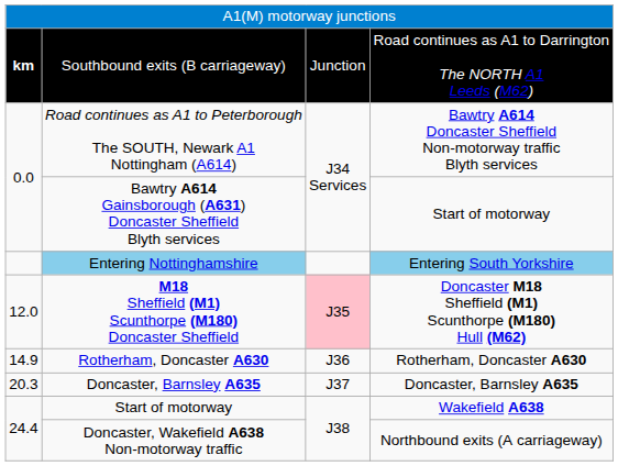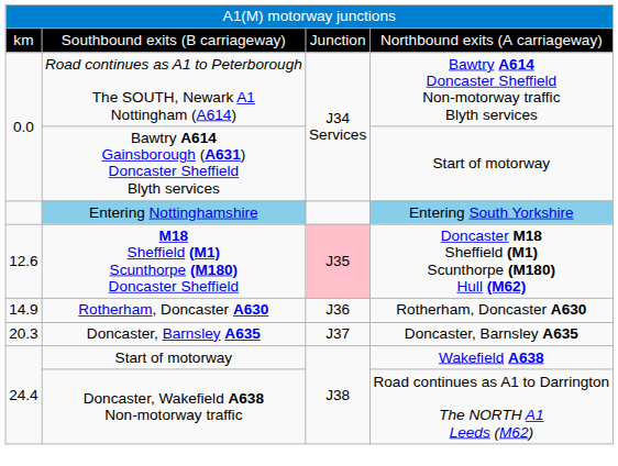 <table border=1 cellpadding=2 style="margin-left:1em; margin-bottom: 1em;  border-collapse: collapse; " class="wikitable">
 <tr align="center" bgcolor="0080d0" style="color: white;">
 <td colspan="4">A1(M) motorway junctions</td>
 </tr>
 <tr align="center" bgcolor="000000" style="color: white">
-<td><strong>km</strong></td>
+<td>km</td>
 <td>Southbound exits (B carriageway)</td>
 <td>Junction</td>
-<td></em>Road continues as A1 to Darrington<em><br><br>The NORTH <a href='#'>A1</a><br><a href='#'>Leeds</a> (<a href='#'>M62</a>)</td>
+<td>Northbound exits (A carriageway)</td>
 </tr>
 <tr align="center">
 <td rowspan="2">0.0</td>
 <td><em>Road continues as A1 to Peterborough</em><br><br>The SOUTH, Newark <a href='#'>A1</a><br>Nottingham (<a href='#'>A614</a>)<em></td>
 <td rowspan="2">J34<br></em>Services<em></td>
 <td><a href='#'>Bawtry</a> <a href='#'><span><strong>A614</strong></span></a> <br><a href='#'>Doncaster Sheffield</a> <br></em>Non-motorway traffic<em><br></em>Blyth services<em></td>
 </tr>
 <tr align="center">
 <td>Bawtry <span><strong>A614</strong></span><br><a href='#'>Gainsborough</a> (<a href='#'><span><strong>A631</strong></span></a>)<br><a href='#'>Doncaster Sheffield</a> <br></em>Blyth services<em></td>
 <td></em>Start of motorway<em></td>
 </tr>
 <tr align="center">
 <td></td>
 <td style=background:skyblue></em>Entering <a href='#'>Nottinghamshire</a><em></td>
 <td></td>
 <td style=background:skyblue></em>Entering <a href='#'>South Yorkshire</a><em></td>
 </tr>
 <tr align="center">
-<td>12.0</td>
+<td>12.6</td>
 <td><a href='#'><span><strong>M18</strong></span></a><br><a href='#'>Sheffield</a> <a href='#'><span><strong>(M1)</strong></span></a><br><a href='#'>Scunthorpe</a> <a href='#'><span><strong>(M180)</strong></span></a><br><a href='#'>Doncaster Sheffield</a> </td>
 <td style="background: pink;">J35</td>
 <td><a href='#'>Doncaster</a> <span><strong>M18</strong></span><br> Sheffield <span><strong>(M1)</strong></span><br> Scunthorpe <span><strong>(M180)</strong></span><br> <a href='#'>Hull</a> <a href='#'><span><strong>(M62)</strong></span></a></td>
 </tr>
 <tr align="center">
 <td>14.9</td>
 <td><a href='#'>Rotherham</a>, Doncaster <a href='#'><span><strong>A630</strong></span></a></td>
 <td>J36</td>
 <td>Rotherham, Doncaster <span><strong>A630</strong></span></td>
 </tr>
 <tr align="center">
 <td>20.3</td>
 <td>Doncaster, <a href='#'>Barnsley</a> <a href='#'><span><strong>A635</strong></span></a></td>
 <td>J37</td>
 <td>Doncaster, Barnsley <span><strong>A635</strong></span></td>
 </tr>
 <tr align="center">
 <td rowspan="2">24.4</td>
 <td></em>Start of motorway<em></td>
 <td rowspan="2">J38</td>
 <td><a href='#'>Wakefield</a> <a href='#'><span><strong>A638</strong></span></a></td>
 </tr>
 <tr align="center">
 <td>Doncaster, Wakefield <span><strong>A638</strong></span><br></em>Non-motorway traffic<em></td>
-<td>Northbound exits (A carriageway)</td>
+<td></em>Road continues as A1 to Darrington<em><br><br>The NORTH <a href='#'>A1</a><br><a href='#'>Leeds</a> (<a href='#'>M62</a>)</td>
 </tr>
 </table>
